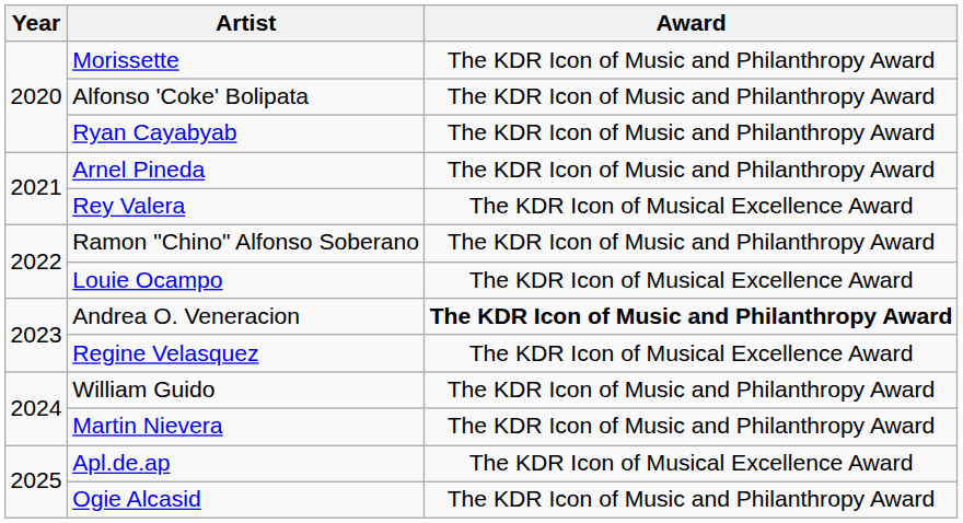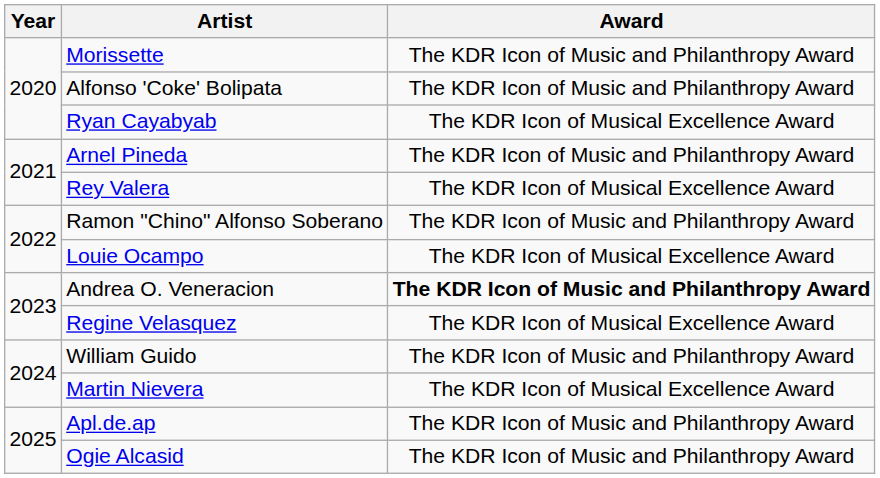 <table class="wikitable sortable">
 <tr>
 <th>Year</th>
 <th>Artist</th>
 <th>Award</th>
 </tr>
 <tr>
 <td rowspan=3  style="text-align:center;">2020</td>
 <td><a href='#'>Morissette</a></td>
 <td style="text-align:center;">The KDR Icon of Music and Philanthropy Award</td>
 </tr>
 <tr>
 <td>Alfonso 'Coke' Bolipata</td>
 <td style="text-align:center;">The KDR Icon of Music and Philanthropy Award</td>
 </tr>
 <tr>
 <td><a href='#'>Ryan Cayabyab</a></td>
-<td style="text-align:center;">The KDR Icon of Music and Philanthropy Award</td>
+<td style="text-align:center;">The KDR Icon of Musical Excellence Award</td>
 </tr>
 <tr>
 <td rowspan=2  style="text-align:center;">2021</td>
 <td><a href='#'>Arnel Pineda</a></td>
 <td style="text-align:center;">The KDR Icon of Music and Philanthropy Award</td>
 </tr>
 <tr>
 <td><a href='#'>Rey Valera</a></td>
 <td style="text-align:center;">The KDR Icon of Musical Excellence Award</td>
 </tr>
 <tr>
 <td rowspan=2  style="text-align:center;">2022</td>
 <td>Ramon "Chino" Alfonso Soberano</td>
 <td style="text-align:center;">The KDR Icon of Music and Philanthropy Award</td>
 </tr>
 <tr>
 <td><a href='#'>Louie Ocampo</a></td>
 <td style="text-align:center;">The KDR Icon of Musical Excellence Award</td>
 </tr>
 <tr>
 <td rowspan=2  style="text-align:center;">2023</td>
 <td>Andrea O. Veneracion</td>
 <td style="text-align:center;"><strong>The KDR Icon of Music and Philanthropy Award</strong></td>
 </tr>
 <tr>
 <td><a href='#'>Regine Velasquez</a></td>
 <td style="text-align:center;">The KDR Icon of Musical Excellence Award</td>
 </tr>
 <tr>
 <td rowspan=2  style="text-align:center;">2024</td>
 <td>William Guido</td>
 <td style="text-align:center;">The KDR Icon of Music and Philanthropy Award</td>
 </tr>
 <tr>
 <td><a href='#'>Martin Nievera</a></td>
-<td style="text-align:center;">The KDR Icon of Music and Philanthropy Award</td>
+<td style="text-align:center;">The KDR Icon of Musical Excellence Award</td>
 </tr>
 <tr>
 <td rowspan=2  style="text-align:center;">2025</td>
 <td><a href='#'>Apl.de.ap</a></td>
-<td style="text-align:center;">The KDR Icon of Musical Excellence Award</td>
+<td style="text-align:center;">The KDR Icon of Music and Philanthropy Award</td>
 </tr>
 <tr>
 <td><a href='#'>Ogie Alcasid</a></td>
 <td style="text-align:center;">The KDR Icon of Music and Philanthropy Award</td>
 </tr>
 </table>
